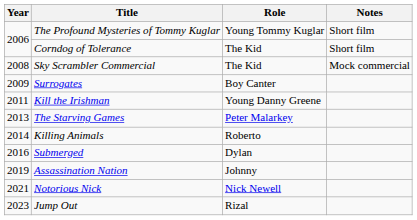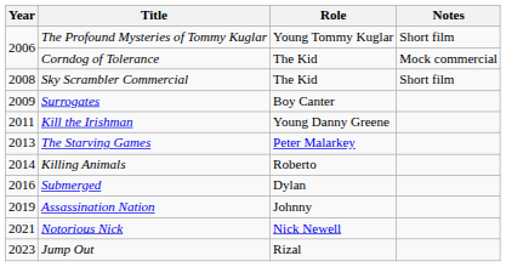 <table class="wikitable sortable">
 <tr>
 <th>Year</th>
 <th>Title</th>
 <th>Role</th>
 <th class="unsortable">Notes</th>
 </tr>
 <tr>
 <td rowspan="2">2006</td>
 <td><em>The Profound Mysteries of Tommy Kuglar</em></td>
 <td>Young Tommy Kuglar</td>
 <td>Short film</td>
 </tr>
 <tr>
 <td><em>Corndog of Tolerance</em></td>
 <td>The Kid</td>
-<td>Short film</td>
+<td>Mock commercial</td>
 </tr>
 <tr>
 <td>2008</td>
 <td><em>Sky Scrambler Commercial</em></td>
 <td>The Kid</td>
-<td>Mock commercial</td>
+<td>Short film</td>
 </tr>
 <tr>
 <td>2009</td>
 <td><em><a href='#'>Surrogates</a></em></td>
 <td>Boy Canter</td>
 <td></td>
 </tr>
 <tr>
 <td>2011</td>
 <td><em><a href='#'>Kill the Irishman</a></em></td>
 <td>Young Danny Greene</td>
 <td></td>
 </tr>
 <tr>
 <td>2013</td>
 <td><em><a href='#'>The Starving Games</a></em></td>
 <td><a href='#'>Peter Malarkey</a></td>
 <td></td>
 </tr>
 <tr>
 <td>2014</td>
 <td><em>Killing Animals</em></td>
 <td>Roberto</td>
 <td></td>
 </tr>
 <tr>
 <td>2016</td>
 <td><em><a href='#'>Submerged</a></em></td>
 <td>Dylan</td>
 <td></td>
 </tr>
 <tr>
 <td>2019</td>
 <td><em><a href='#'>Assassination Nation</a></em></td>
 <td>Johnny</td>
 <td></td>
 </tr>
 <tr>
 <td>2021</td>
 <td><em><a href='#'>Notorious Nick</a></em></td>
 <td><a href='#'>Nick Newell</a></td>
 <td></td>
 </tr>
 <tr>
 <td>2023</td>
 <td><em>Jump Out</em></td>
 <td>Rizal</td>
 <td></td>
 </tr>
 </table>
